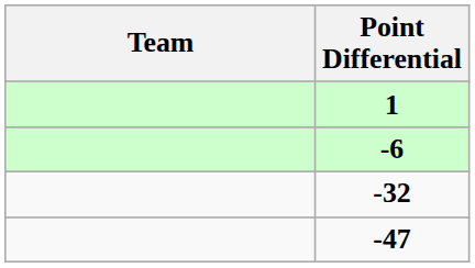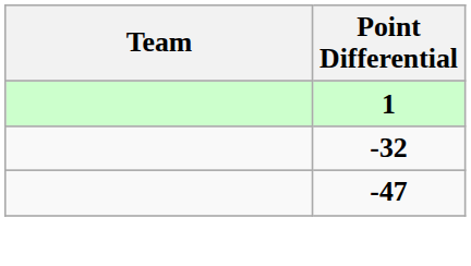 <table class="wikitable" style="text-align:center;">
 <tr>
 <th style="width:10.5em;">Team</th>
 <th style="width:1.5em;">Point Differential</th>
 </tr>
 <tr bgcolor=#cfc>
 <td align="left"></td>
 <td><strong>1</strong></td>
-</tr>
-<tr bgcolor="#cfc">
-<td align="left"></td>
-<td><strong>-6</strong></td>
 </tr>
 <tr>
 <td align="left"></td>
 <td><strong>-32</strong></td>
 </tr>
 <tr>
 <td align="left"></td>
 <td><strong>-47</strong></td>
 </tr>
 </table>
